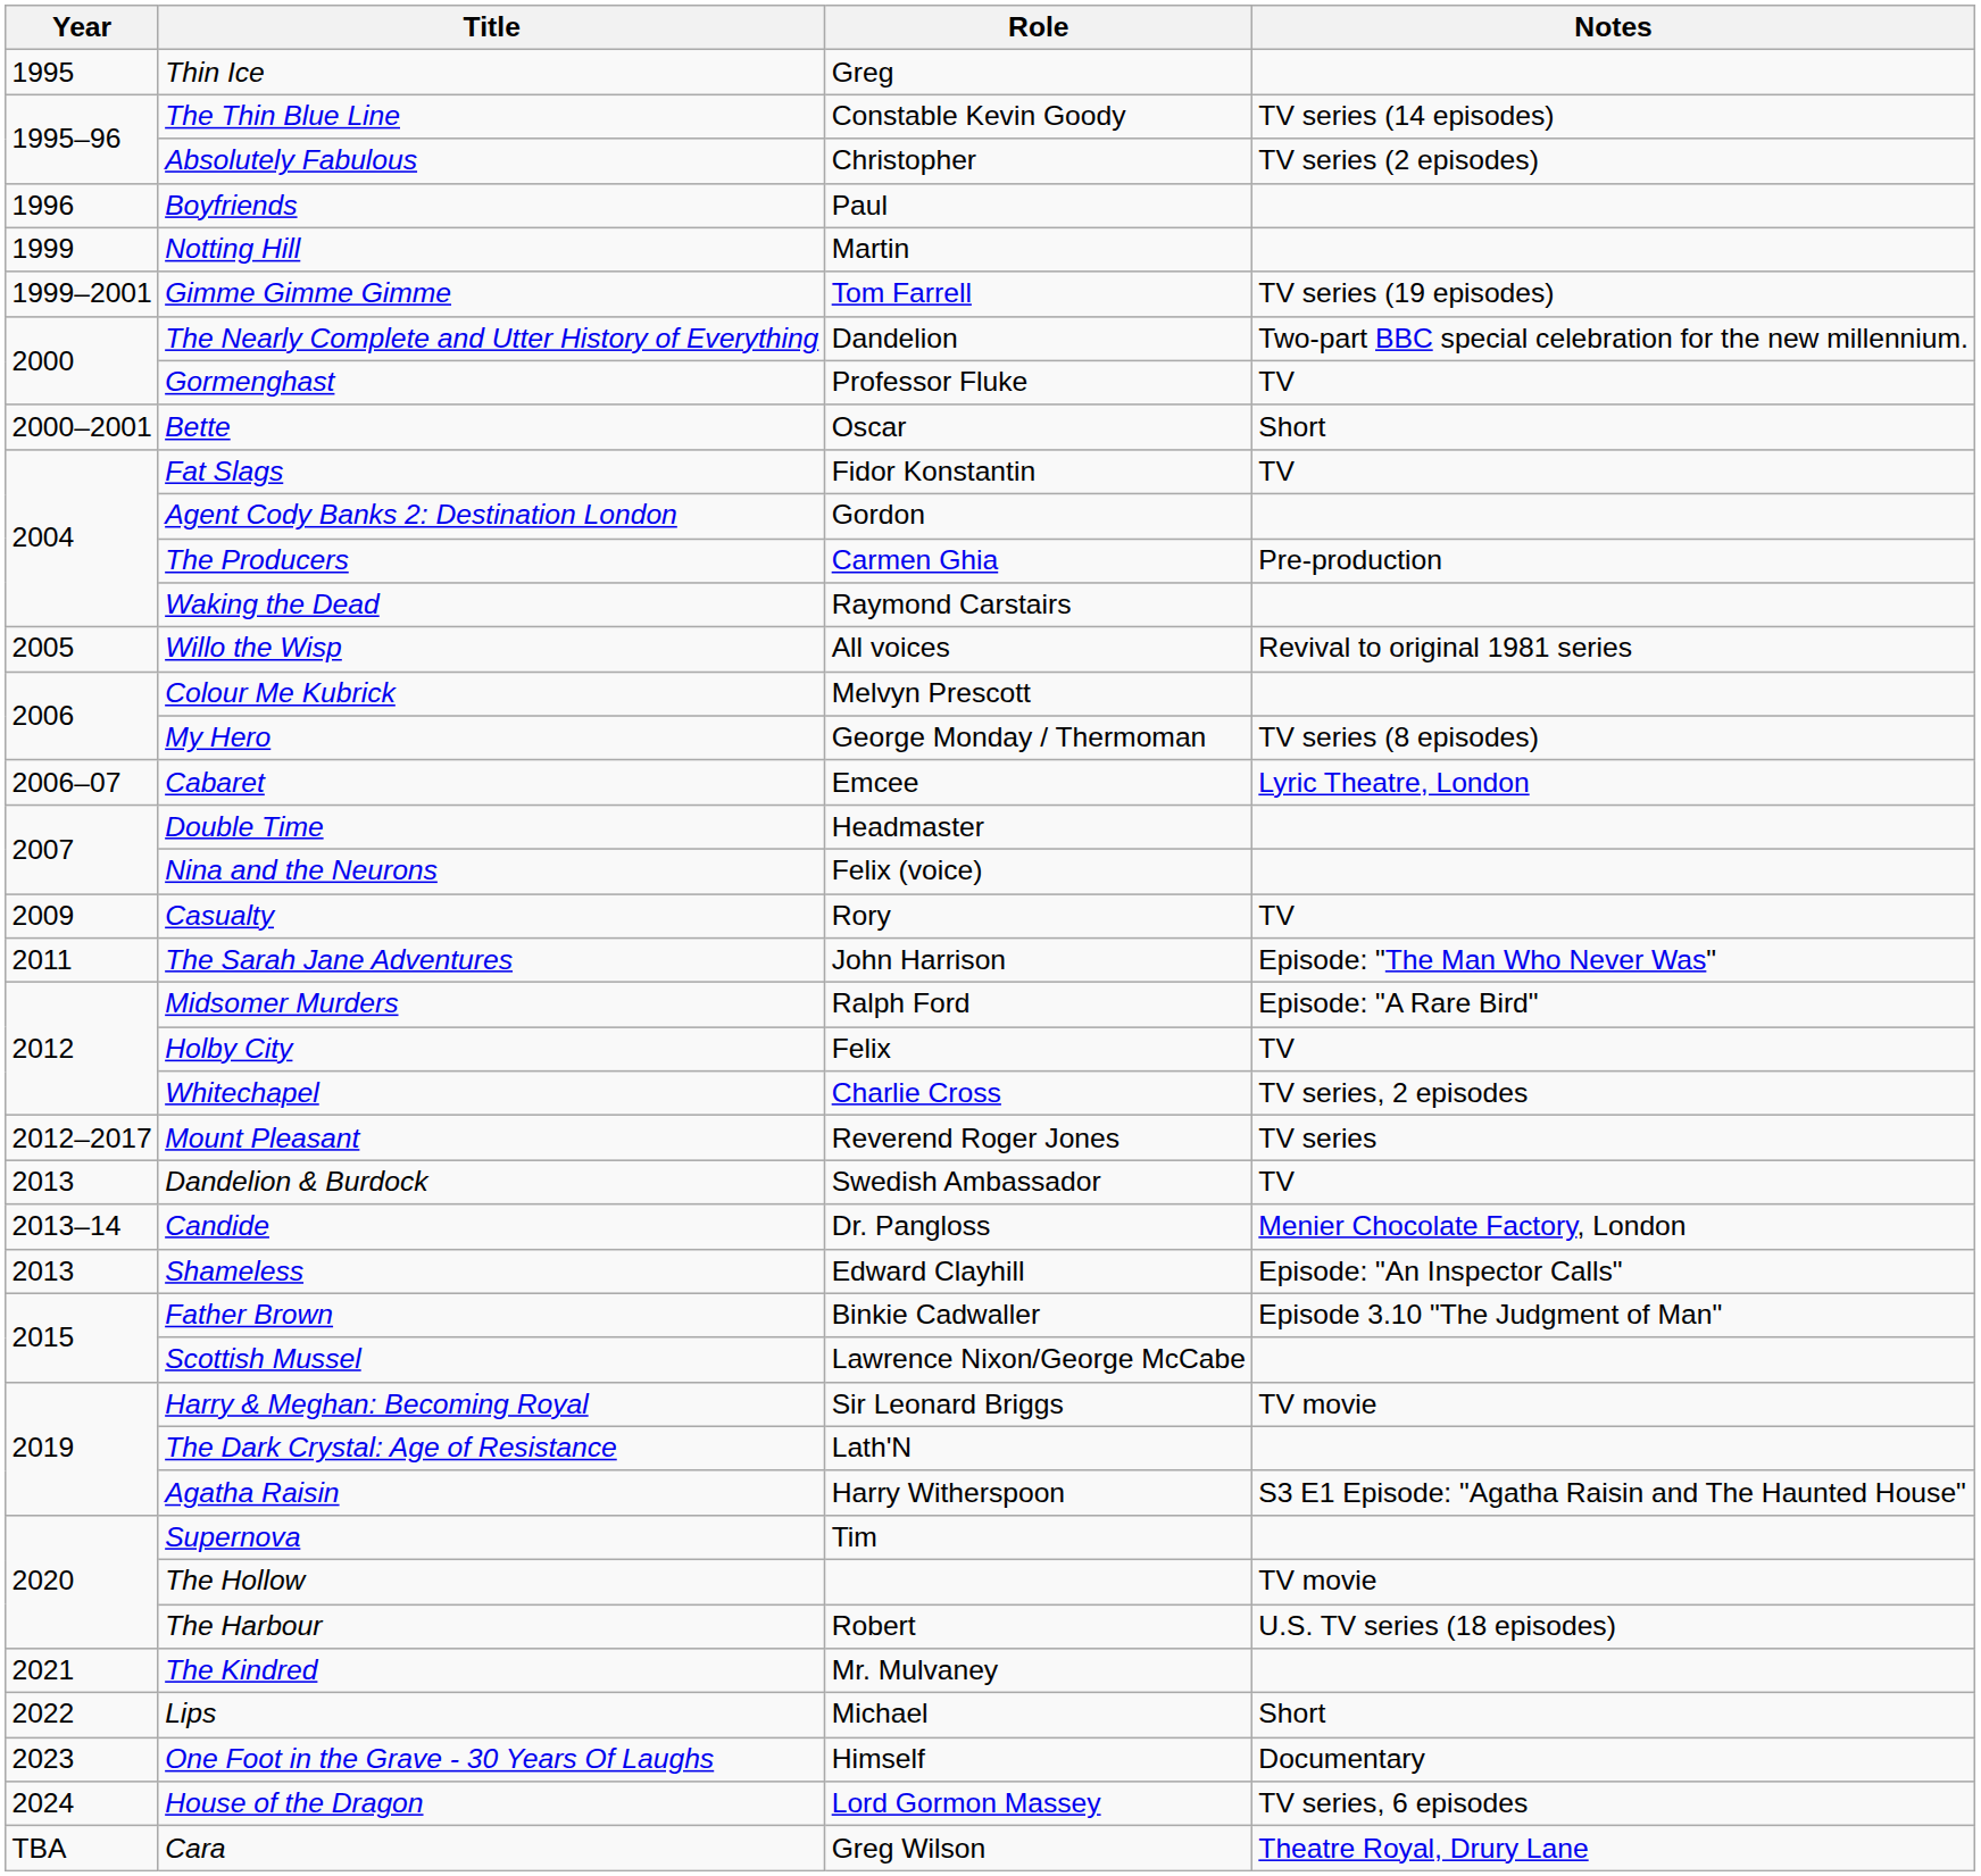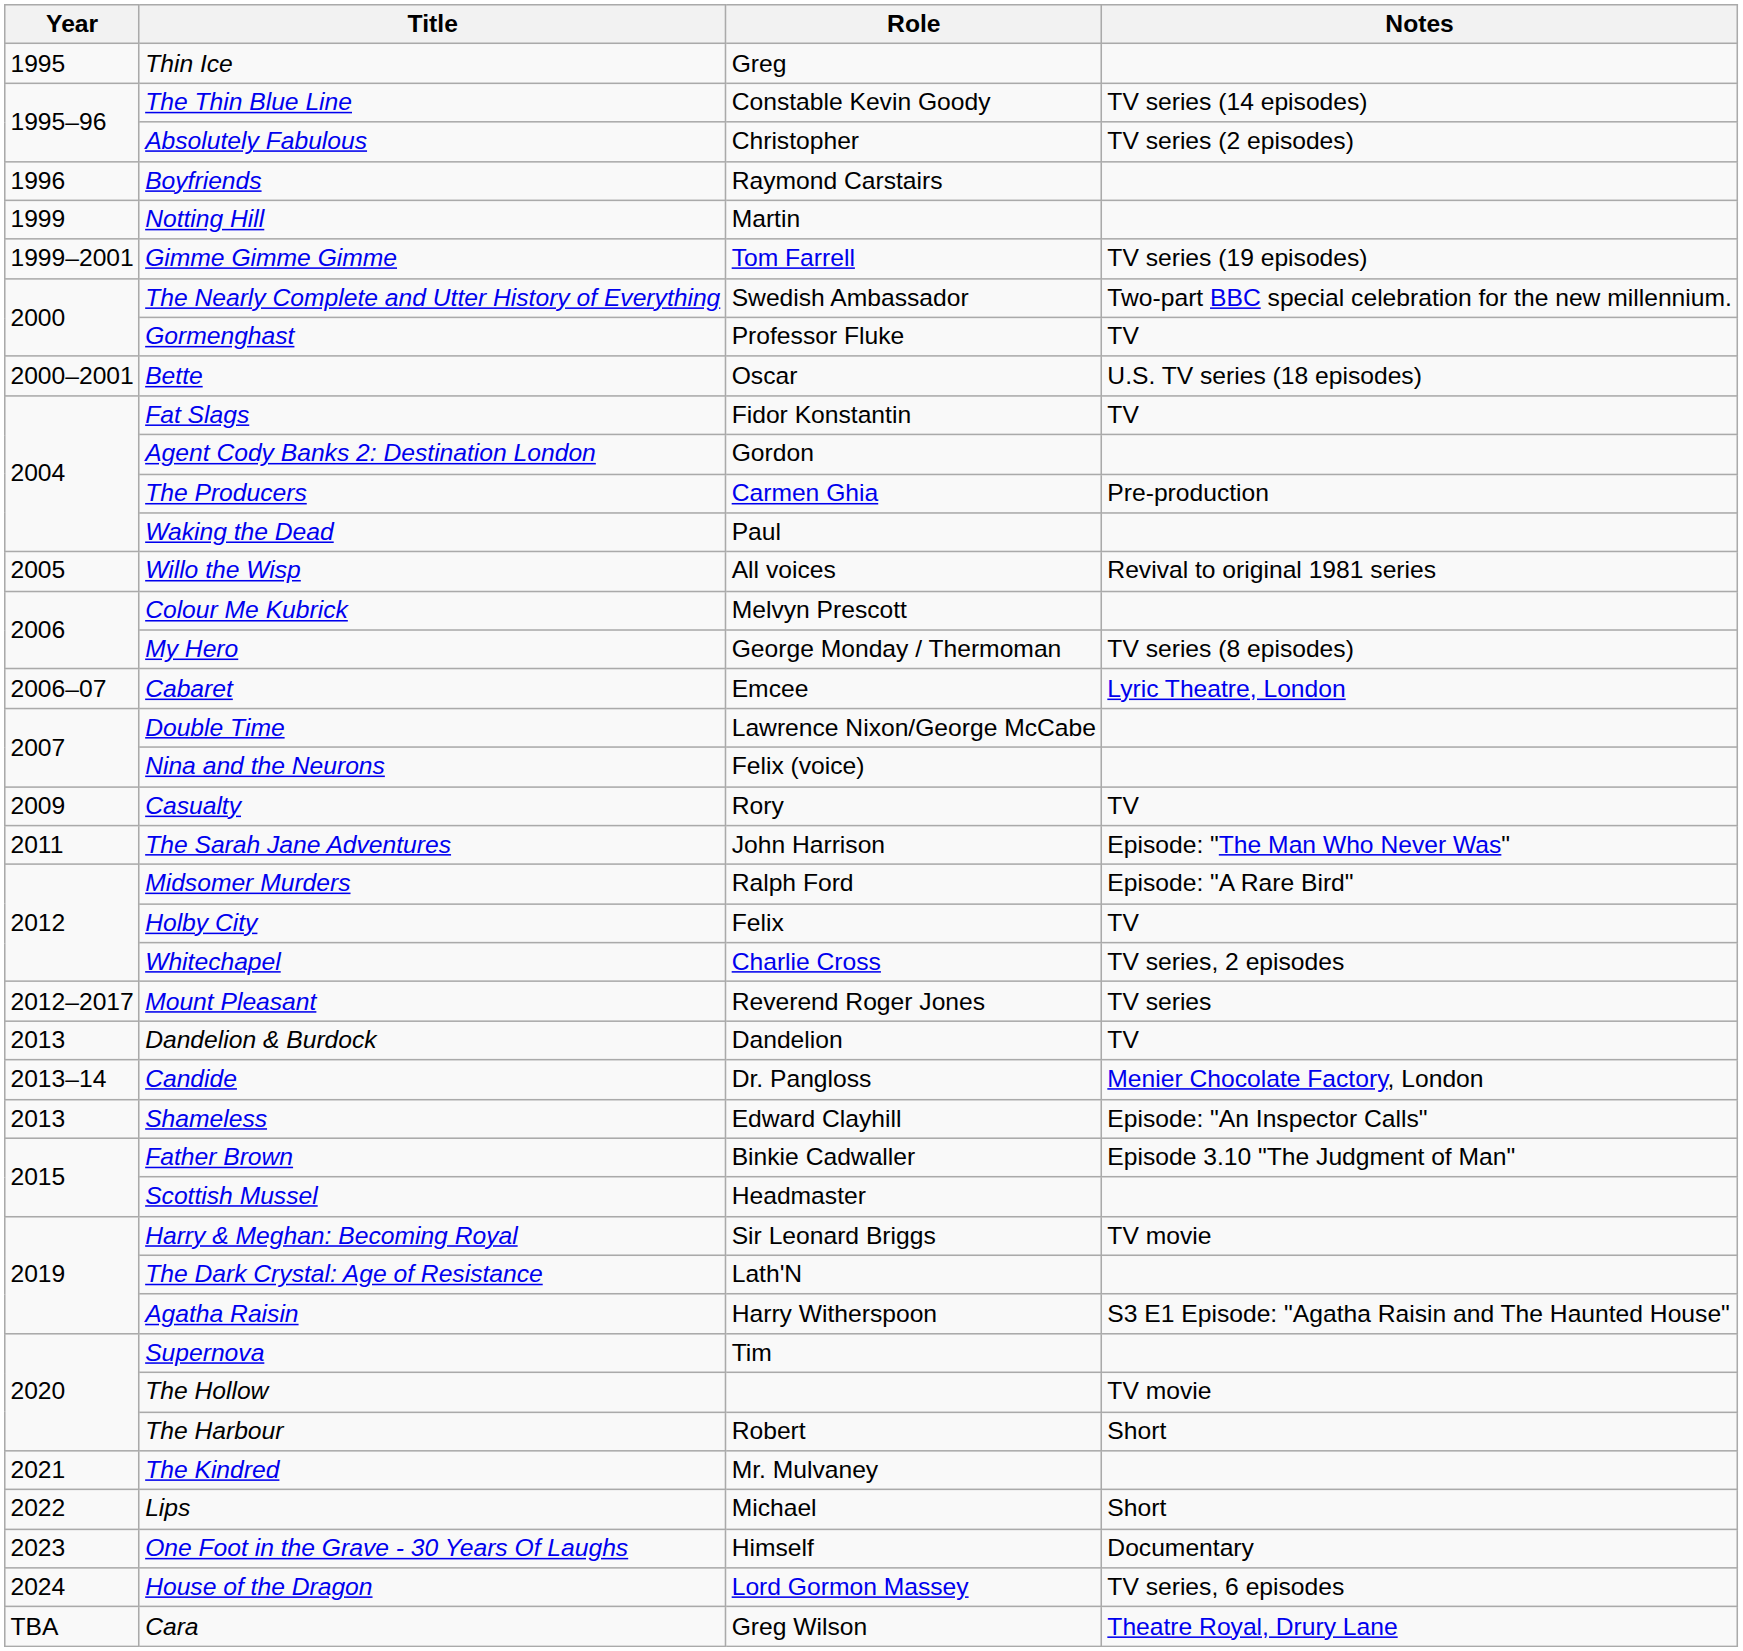 <table class="wikitable sortable">
 <tr>
 <th>Year</th>
 <th>Title</th>
 <th>Role</th>
 <th>Notes</th>
 </tr>
 <tr>
 <td>1995</td>
 <td><em>Thin Ice</em></td>
 <td>Greg</td>
 <td></td>
 </tr>
 <tr>
 <td rowspan="2">1995–96</td>
 <td><em><a href='#'>The Thin Blue Line</a></em></td>
 <td>Constable Kevin Goody</td>
 <td>TV series (14 episodes)</td>
 </tr>
 <tr>
 <td><em><a href='#'>Absolutely Fabulous</a></em></td>
 <td>Christopher</td>
 <td>TV series (2 episodes)</td>
 </tr>
 <tr>
 <td>1996</td>
 <td><em><a href='#'>Boyfriends</a></em></td>
-<td>Paul</td>
+<td>Raymond Carstairs</td>
 <td></td>
 </tr>
 <tr>
 <td>1999</td>
 <td><em><a href='#'>Notting Hill</a></em></td>
 <td>Martin</td>
 <td></td>
 </tr>
 <tr>
 <td>1999–2001</td>
 <td><em><a href='#'>Gimme Gimme Gimme</a></em></td>
 <td><a href='#'>Tom Farrell</a></td>
 <td>TV series (19 episodes)</td>
 </tr>
 <tr>
 <td Rowspan=2>2000</td>
 <td><em><a href='#'>The Nearly Complete and Utter History of Everything</a></em></td>
-<td>Dandelion</td>
+<td>Swedish Ambassador</td>
 <td>Two-part <a href='#'>BBC</a> special celebration for the new millennium.</td>
 </tr>
 <tr>
 <td><em><a href='#'>Gormenghast</a></em></td>
 <td>Professor Fluke</td>
 <td>TV</td>
 </tr>
 <tr>
 <td>2000–2001</td>
 <td><em><a href='#'>Bette</a></em></td>
 <td>Oscar</td>
-<td>Short</td>
+<td>U.S. TV series (18 episodes)</td>
 </tr>
 <tr>
 <td rowspan="4">2004</td>
 <td><em><a href='#'>Fat Slags</a></em></td>
 <td>Fidor Konstantin</td>
 <td>TV</td>
 </tr>
 <tr>
 <td><em><a href='#'>Agent Cody Banks 2: Destination London</a></em></td>
 <td>Gordon</td>
 <td></td>
 </tr>
 <tr>
 <td><em><a href='#'>The Producers</a></em></td>
 <td><a href='#'>Carmen Ghia</a></td>
 <td>Pre-production</td>
 </tr>
 <tr>
 <td><em><a href='#'>Waking the Dead</a></em></td>
-<td>Raymond Carstairs</td>
+<td>Paul</td>
 <td></td>
 </tr>
 <tr>
 <td>2005</td>
 <td><em><a href='#'>Willo the Wisp</a></em></td>
 <td>All voices</td>
 <td>Revival to original 1981 series</td>
 </tr>
 <tr>
 <td rowspan="2">2006</td>
 <td><em><a href='#'>Colour Me Kubrick</a></em></td>
 <td>Melvyn Prescott</td>
 <td></td>
 </tr>
 <tr>
 <td><em><a href='#'>My Hero</a></em></td>
 <td>George Monday / Thermoman</td>
 <td>TV series (8 episodes)</td>
 </tr>
 <tr>
 <td>2006–07</td>
 <td><em><a href='#'>Cabaret</a></em></td>
 <td>Emcee</td>
 <td><a href='#'>Lyric Theatre, London</a></td>
 </tr>
 <tr>
 <td rowspan="2">2007</td>
 <td><em><a href='#'>Double Time</a></em></td>
-<td>Headmaster</td>
+<td>Lawrence Nixon/George McCabe</td>
 <td></td>
 </tr>
 <tr>
 <td><em><a href='#'>Nina and the Neurons</a></em></td>
 <td>Felix (voice)</td>
 <td></td>
 </tr>
 <tr>
 <td>2009</td>
 <td><em><a href='#'>Casualty</a></em></td>
 <td>Rory</td>
 <td>TV</td>
 </tr>
 <tr>
 <td>2011</td>
 <td><em><a href='#'>The Sarah Jane Adventures</a></em></td>
 <td>John Harrison</td>
 <td>Episode: "<a href='#'>The Man Who Never Was</a>"</td>
 </tr>
 <tr>
 <td rowspan="3">2012</td>
 <td><em><a href='#'>Midsomer Murders</a></em></td>
 <td>Ralph Ford</td>
 <td>Episode: "A Rare Bird"</td>
 </tr>
 <tr>
 <td><em><a href='#'>Holby City</a></em></td>
 <td>Felix</td>
 <td>TV</td>
 </tr>
 <tr>
 <td><em><a href='#'>Whitechapel</a></em></td>
 <td><a href='#'>Charlie Cross</a></td>
 <td>TV series, 2 episodes</td>
 </tr>
 <tr>
 <td>2012–2017</td>
 <td><em><a href='#'>Mount Pleasant</a></em></td>
 <td>Reverend Roger Jones</td>
 <td>TV series</td>
 </tr>
 <tr>
 <td>2013</td>
 <td><em>Dandelion & Burdock</em></td>
-<td>Swedish Ambassador</td>
+<td>Dandelion</td>
 <td>TV</td>
 </tr>
 <tr>
 <td>2013–14</td>
 <td><em><a href='#'>Candide</a></em></td>
 <td>Dr. Pangloss</td>
 <td><a href='#'>Menier Chocolate Factory</a>, London</td>
 </tr>
 <tr>
 <td>2013</td>
 <td><em><a href='#'>Shameless</a></em></td>
 <td>Edward Clayhill</td>
 <td>Episode: "An Inspector Calls"</td>
 </tr>
 <tr>
 <td rowspan="2">2015</td>
 <td><em><a href='#'>Father Brown</a></em></td>
 <td>Binkie Cadwaller</td>
 <td>Episode 3.10 "The Judgment of Man"</td>
 </tr>
 <tr>
 <td><em><a href='#'>Scottish Mussel</a></em></td>
-<td>Lawrence Nixon/George McCabe</td>
+<td>Headmaster</td>
 <td></td>
 </tr>
 <tr>
 <td rowspan="3">2019</td>
 <td><em><a href='#'>Harry & Meghan: Becoming Royal</a></em></td>
 <td>Sir Leonard Briggs</td>
 <td>TV movie</td>
 </tr>
 <tr>
 <td><em><a href='#'>The Dark Crystal: Age of Resistance</a></em></td>
 <td>Lath'N</td>
 <td></td>
 </tr>
 <tr>
 <td><em><a href='#'>Agatha Raisin</a></em></td>
 <td>Harry Witherspoon</td>
 <td>S3 E1 Episode: "Agatha Raisin and The Haunted House"</td>
 </tr>
 <tr>
 <td rowspan="3">2020</td>
 <td><em><a href='#'>Supernova</a></em></td>
 <td>Tim</td>
 <td></td>
 </tr>
 <tr>
 <td><em>The Hollow</em></td>
 <td></td>
 <td>TV movie</td>
 </tr>
 <tr>
 <td><em>The Harbour</em></td>
 <td>Robert</td>
-<td>U.S. TV series (18 episodes)</td>
+<td>Short</td>
 </tr>
 <tr>
 <td>2021</td>
 <td><em><a href='#'>The Kindred</a></em></td>
 <td>Mr. Mulvaney</td>
 <td></td>
 </tr>
 <tr>
 <td>2022</td>
 <td><em>Lips</em></td>
 <td>Michael</td>
 <td Short>Short</td>
 </tr>
 <tr>
 <td>2023</td>
 <td><em><a href='#'>One Foot in the Grave - 30 Years Of Laughs</a></em></td>
 <td>Himself</td>
 <td>Documentary</td>
 </tr>
 <tr>
 <td>2024</td>
 <td><em><a href='#'>House of the Dragon</a></em></td>
 <td><a href='#'>Lord Gormon Massey</a></td>
 <td>TV series, 6 episodes</td>
 </tr>
 <tr>
 <td>TBA</td>
 <td><em>Cara</em></td>
 <td>Greg Wilson</td>
 <td><a href='#'>Theatre Royal, Drury Lane</a></td>
 </tr>
 </table>
